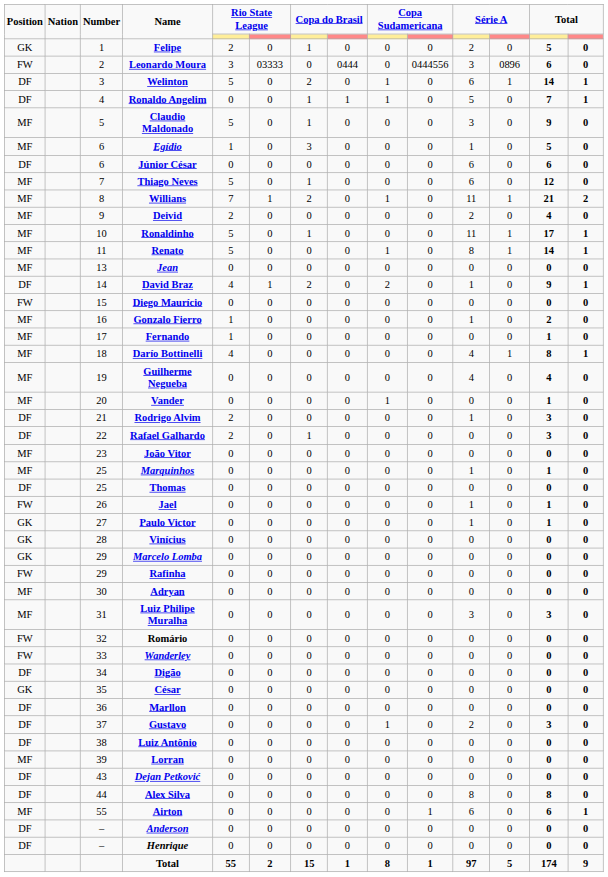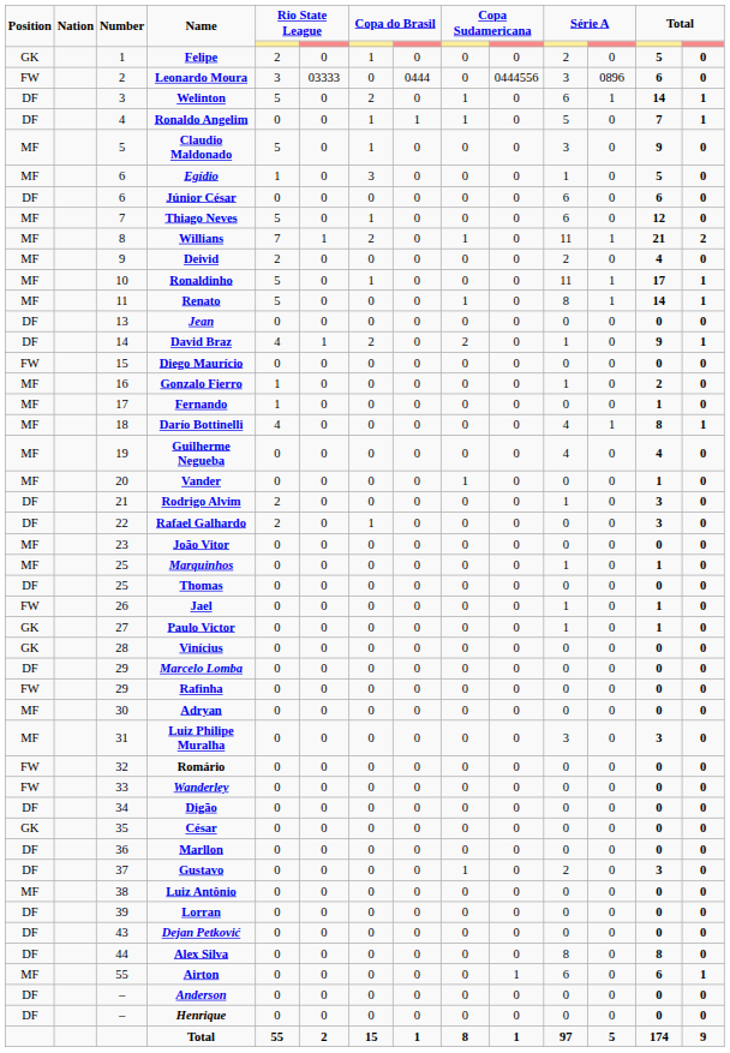 <table class="wikitable" style="font-size: 95%; text-align: center;">
 <tr>
 <td rowspan="2"  style="width:5%; text-align:center;"><strong>Position</strong></td>
 <td rowspan="2"  style="width:5%; text-align:center;"><strong>Nation</strong></td>
 <td rowspan="2"  style="width:5%; text-align:center;"><strong>Number</strong></td>
 <td rowspan="2"  style="width:15%; text-align:center;"><strong>Name</strong></td>
 <td colspan="2" style="text-align:center;"><strong><a href='#'>Rio State League</a></strong></td>
 <td colspan="2" style="text-align:center;"><strong><a href='#'>Copa do Brasil</a></strong></td>
 <td colspan="2" style="text-align:center;"><strong><a href='#'>Copa Sudamericana</a></strong></td>
 <td colspan="2" style="text-align:center;"><strong><a href='#'>Série A</a></strong></td>
 <td colspan="2" style="text-align:center;"><strong>Total</strong></td>
 </tr>
 <tr>
 <th style="width:60px; background:#fe9;"></th>
 <th style="width:60px; background:#ff8888;"></th>
 <th style="width:60px; background:#fe9;"></th>
 <th style="width:60px; background:#ff8888;"></th>
 <th style="width:60px; background:#fe9;"></th>
 <th style="width:60px; background:#ff8888;"></th>
 <th style="width:60px; background:#fe9;"></th>
 <th style="width:60px; background:#ff8888;"></th>
 <th style="width:60px; background:#fe9;"></th>
 <th style="width:60px; background:#ff8888;"></th>
 </tr>
 <tr>
 <td>GK</td>
 <td></td>
 <td>1</td>
 <td><strong><a href='#'>Felipe</a></strong></td>
 <td>2</td>
 <td>0</td>
 <td>1</td>
 <td>0</td>
 <td>0</td>
 <td>0</td>
 <td>2</td>
 <td>0</td>
 <td><strong>5</strong></td>
 <td><strong>0</strong></td>
 </tr>
 <tr>
 <td>FW</td>
 <td></td>
 <td>2</td>
 <td><strong><a href='#'>Leonardo Moura</a></strong></td>
 <td>3</td>
 <td>03333</td>
 <td>0</td>
 <td>0444</td>
 <td>0</td>
 <td>0444556</td>
 <td>3</td>
 <td>0896</td>
 <td><strong>6</strong></td>
 <td><strong>0</strong></td>
 </tr>
 <tr 65665>
 <td>DF</td>
 <td></td>
 <td>3</td>
 <td><strong><a href='#'>Welinton</a></strong></td>
 <td>5</td>
 <td>0</td>
 <td>2</td>
 <td>0</td>
 <td>1</td>
 <td>0</td>
 <td>6</td>
 <td>1</td>
 <td><strong>14</strong></td>
 <td><strong>1</strong></td>
 </tr>
 <tr>
 <td>DF</td>
 <td></td>
 <td>4</td>
 <td><strong><a href='#'>Ronaldo Angelim</a></strong></td>
 <td>0</td>
 <td>0</td>
 <td>1</td>
 <td>1</td>
 <td>1</td>
 <td>0</td>
 <td>5</td>
 <td>0</td>
 <td><strong>7</strong></td>
 <td><strong>1</strong></td>
 </tr>
 <tr>
 <td>MF</td>
 <td></td>
 <td>5</td>
 <td><strong><a href='#'>Claudio Maldonado</a></strong></td>
 <td>5</td>
 <td>0</td>
 <td>1</td>
 <td>0</td>
 <td>0</td>
 <td>0</td>
 <td>3</td>
 <td>0</td>
 <td><strong>9</strong></td>
 <td><strong>0</strong></td>
 </tr>
 <tr>
 <td>MF</td>
 <td></td>
 <td>6</td>
 <td><strong><em><a href='#'>Egídio</a></em></strong></td>
 <td>1</td>
 <td>0</td>
 <td>3</td>
 <td>0</td>
 <td>0</td>
 <td>0</td>
 <td>1</td>
 <td>0</td>
 <td><strong>5</strong></td>
 <td><strong>0</strong></td>
 </tr>
 <tr>
 <td>DF</td>
 <td></td>
 <td>6</td>
 <td><strong><a href='#'>Júnior César</a></strong></td>
 <td>0</td>
 <td>0</td>
 <td>0</td>
 <td>0</td>
 <td>0</td>
 <td>0</td>
 <td>6</td>
 <td>0</td>
 <td><strong>6</strong></td>
 <td><strong>0</strong></td>
 </tr>
 <tr>
 <td>MF</td>
 <td></td>
 <td>7</td>
 <td><strong><a href='#'>Thiago Neves</a></strong></td>
 <td>5</td>
 <td>0</td>
 <td>1</td>
 <td>0</td>
 <td>0</td>
 <td>0</td>
 <td>6</td>
 <td>0</td>
 <td><strong>12</strong></td>
 <td><strong>0</strong></td>
 </tr>
 <tr>
 <td>MF</td>
 <td></td>
 <td>8</td>
 <td><strong><a href='#'>Willians</a></strong></td>
 <td>7</td>
 <td>1</td>
 <td>2</td>
 <td>0</td>
 <td>1</td>
 <td>0</td>
 <td>11</td>
 <td>1</td>
 <td><strong>21</strong></td>
 <td><strong>2</strong></td>
 </tr>
 <tr>
 <td>MF</td>
 <td></td>
 <td>9</td>
 <td><strong><a href='#'>Deivid</a></strong></td>
 <td>2</td>
 <td>0</td>
 <td>0</td>
 <td>0</td>
 <td>0</td>
 <td>0</td>
 <td>2</td>
 <td>0</td>
 <td><strong>4</strong></td>
 <td><strong>0</strong></td>
 </tr>
 <tr>
 <td>MF</td>
 <td></td>
 <td>10</td>
 <td><strong><a href='#'>Ronaldinho</a></strong></td>
 <td>5</td>
 <td>0</td>
 <td>1</td>
 <td>0</td>
 <td>0</td>
 <td>0</td>
 <td>11</td>
 <td>1</td>
 <td><strong>17</strong></td>
 <td><strong>1</strong></td>
 </tr>
 <tr>
 <td>MF</td>
 <td></td>
 <td>11</td>
 <td><strong><a href='#'>Renato</a></strong></td>
 <td>5</td>
 <td>0</td>
 <td>0</td>
 <td>0</td>
 <td>1</td>
 <td>0</td>
 <td>8</td>
 <td>1</td>
 <td><strong>14</strong></td>
 <td><strong>1</strong></td>
 </tr>
 <tr>
-<td>MF</td>
+<td>DF</td>
 <td></td>
 <td>13</td>
 <td><strong><em><a href='#'>Jean</a></em></strong></td>
 <td>0</td>
 <td>0</td>
 <td>0</td>
 <td>0</td>
 <td>0</td>
 <td>0</td>
 <td>0</td>
 <td>0</td>
 <td><strong>0</strong></td>
 <td><strong>0</strong></td>
 </tr>
 <tr>
 <td>DF</td>
 <td></td>
 <td>14</td>
 <td><strong><a href='#'>David Braz</a></strong></td>
 <td>4</td>
 <td>1</td>
 <td>2</td>
 <td>0</td>
 <td>2</td>
 <td>0</td>
 <td>1</td>
 <td>0</td>
 <td><strong>9</strong></td>
 <td><strong>1</strong></td>
 </tr>
 <tr>
 <td>FW</td>
 <td></td>
 <td>15</td>
 <td><strong><a href='#'>Diego Maurício</a></strong></td>
 <td>0</td>
 <td>0</td>
 <td>0</td>
 <td>0</td>
 <td>0</td>
 <td>0</td>
 <td>0</td>
 <td>0</td>
 <td><strong>0</strong></td>
 <td><strong>0</strong></td>
 </tr>
 <tr>
 <td>MF</td>
 <td></td>
 <td>16</td>
 <td><strong><a href='#'>Gonzalo Fierro</a></strong></td>
 <td>1</td>
 <td>0</td>
 <td>0</td>
 <td>0</td>
 <td>0</td>
 <td>0</td>
 <td>1</td>
 <td>0</td>
 <td><strong>2</strong></td>
 <td><strong>0</strong></td>
 </tr>
 <tr>
 <td>MF</td>
 <td></td>
 <td>17</td>
 <td><strong><a href='#'>Fernando</a></strong></td>
 <td>1</td>
 <td>0</td>
 <td>0</td>
 <td>0</td>
 <td>0</td>
 <td>0</td>
 <td>0</td>
 <td>0</td>
 <td><strong>1</strong></td>
 <td><strong>0</strong></td>
 </tr>
 <tr>
 <td>MF</td>
 <td></td>
 <td>18</td>
 <td><strong><a href='#'>Darío Bottinelli</a></strong></td>
 <td>4</td>
 <td>0</td>
 <td>0</td>
 <td>0</td>
 <td>0</td>
 <td>0</td>
 <td>4</td>
 <td>1</td>
 <td><strong>8</strong></td>
 <td><strong>1</strong></td>
 </tr>
 <tr>
 <td>MF</td>
 <td></td>
 <td>19</td>
 <td><strong><a href='#'>Guilherme Negueba</a></strong></td>
 <td>0</td>
 <td>0</td>
 <td>0</td>
 <td>0</td>
 <td>0</td>
 <td>0</td>
 <td>4</td>
 <td>0</td>
 <td><strong>4</strong></td>
 <td><strong>0</strong></td>
 </tr>
 <tr>
 <td>MF</td>
 <td></td>
 <td>20</td>
 <td><strong><a href='#'>Vander</a></strong></td>
 <td>0</td>
 <td>0</td>
 <td>0</td>
 <td>0</td>
 <td>1</td>
 <td>0</td>
 <td>0</td>
 <td>0</td>
 <td><strong>1</strong></td>
 <td><strong>0</strong></td>
 </tr>
 <tr>
 <td>DF</td>
 <td></td>
 <td>21</td>
 <td><strong><a href='#'>Rodrigo Alvim</a></strong></td>
 <td>2</td>
 <td>0</td>
 <td>0</td>
 <td>0</td>
 <td>0</td>
 <td>0</td>
 <td>1</td>
 <td>0</td>
 <td><strong>3</strong></td>
 <td><strong>0</strong></td>
 </tr>
 <tr>
 <td>DF</td>
 <td></td>
 <td>22</td>
 <td><strong><a href='#'>Rafael Galhardo</a></strong></td>
 <td>2</td>
 <td>0</td>
 <td>1</td>
 <td>0</td>
 <td>0</td>
 <td>0</td>
 <td>0</td>
 <td>0</td>
 <td><strong>3</strong></td>
 <td><strong>0</strong></td>
 </tr>
 <tr>
 <td>MF</td>
 <td></td>
 <td>23</td>
 <td><strong><a href='#'>João Vitor</a></strong></td>
 <td>0</td>
 <td>0</td>
 <td>0</td>
 <td>0</td>
 <td>0</td>
 <td>0</td>
 <td>0</td>
 <td>0</td>
 <td><strong>0</strong></td>
 <td><strong>0</strong></td>
 </tr>
 <tr>
 <td>MF</td>
 <td></td>
 <td>25</td>
 <td><strong><em><a href='#'>Marquinhos</a></em></strong></td>
 <td>0</td>
 <td>0</td>
 <td>0</td>
 <td>0</td>
 <td>0</td>
 <td>0</td>
 <td>1</td>
 <td>0</td>
 <td><strong>1</strong></td>
 <td><strong>0</strong></td>
 </tr>
 <tr>
 <td>DF</td>
 <td></td>
 <td>25</td>
 <td><strong><a href='#'>Thomas</a></strong></td>
 <td>0</td>
 <td>0</td>
 <td>0</td>
 <td>0</td>
 <td>0</td>
 <td>0</td>
 <td>0</td>
 <td>0</td>
 <td><strong>0</strong></td>
 <td><strong>0</strong></td>
 </tr>
 <tr>
 <td>FW</td>
 <td></td>
 <td>26</td>
 <td><strong><a href='#'>Jael</a></strong></td>
 <td>0</td>
 <td>0</td>
 <td>0</td>
 <td>0</td>
 <td>0</td>
 <td>0</td>
 <td>1</td>
 <td>0</td>
 <td><strong>1</strong></td>
 <td><strong>0</strong></td>
 </tr>
 <tr>
 <td>GK</td>
 <td></td>
 <td>27</td>
 <td><strong><a href='#'>Paulo Victor</a></strong></td>
 <td>0</td>
 <td>0</td>
 <td>0</td>
 <td>0</td>
 <td>0</td>
 <td>0</td>
 <td>1</td>
 <td>0</td>
 <td><strong>1</strong></td>
 <td><strong>0</strong></td>
 </tr>
 <tr>
 <td>GK</td>
 <td></td>
 <td>28</td>
 <td><strong><a href='#'>Vinícius</a></strong></td>
 <td>0</td>
 <td>0</td>
 <td>0</td>
 <td>0</td>
 <td>0</td>
 <td>0</td>
 <td>0</td>
 <td>0</td>
 <td><strong>0</strong></td>
 <td><strong>0</strong></td>
 </tr>
 <tr>
-<td>GK</td>
+<td>DF</td>
 <td></td>
 <td>29</td>
 <td><strong><em><a href='#'>Marcelo Lomba</a></em></strong></td>
 <td>0</td>
 <td>0</td>
 <td>0</td>
 <td>0</td>
 <td>0</td>
 <td>0</td>
 <td>0</td>
 <td>0</td>
 <td><strong>0</strong></td>
 <td><strong>0</strong></td>
 </tr>
 <tr>
 <td>FW</td>
 <td></td>
 <td>29</td>
 <td><strong><a href='#'>Rafinha</a></strong></td>
 <td>0</td>
 <td>0</td>
 <td>0</td>
 <td>0</td>
 <td>0</td>
 <td>0</td>
 <td>0</td>
 <td>0</td>
 <td><strong>0</strong></td>
 <td><strong>0</strong></td>
 </tr>
 <tr>
 <td>MF</td>
 <td></td>
 <td>30</td>
 <td><strong><a href='#'>Adryan</a></strong></td>
 <td>0</td>
 <td>0</td>
 <td>0</td>
 <td>0</td>
 <td>0</td>
 <td>0</td>
 <td>0</td>
 <td>0</td>
 <td><strong>0</strong></td>
 <td><strong>0</strong></td>
 </tr>
 <tr>
 <td>MF</td>
 <td></td>
 <td>31</td>
 <td><strong><a href='#'>Luiz Philipe Muralha</a></strong></td>
 <td>0</td>
 <td>0</td>
 <td>0</td>
 <td>0</td>
 <td>0</td>
 <td>0</td>
 <td>3</td>
 <td>0</td>
 <td><strong>3</strong></td>
 <td><strong>0</strong></td>
 </tr>
 <tr>
 <td>FW</td>
 <td></td>
 <td>32</td>
 <td><strong>Romário</strong></td>
 <td>0</td>
 <td>0</td>
 <td>0</td>
 <td>0</td>
 <td>0</td>
 <td>0</td>
 <td>0</td>
 <td>0</td>
 <td><strong>0</strong></td>
 <td><strong>0</strong></td>
 </tr>
 <tr>
 <td>FW</td>
 <td></td>
 <td>33</td>
 <td><strong><em><a href='#'>Wanderley</a></em></strong></td>
 <td>0</td>
 <td>0</td>
 <td>0</td>
 <td>0</td>
 <td>0</td>
 <td>0</td>
 <td>0</td>
 <td>0</td>
 <td><strong>0</strong></td>
 <td><strong>0</strong></td>
 </tr>
 <tr>
 <td>DF</td>
 <td></td>
 <td>34</td>
 <td><strong><a href='#'>Digão</a></strong></td>
 <td>0</td>
 <td>0</td>
 <td>0</td>
 <td>0</td>
 <td>0</td>
 <td>0</td>
 <td>0</td>
 <td>0</td>
 <td><strong>0</strong></td>
 <td><strong>0</strong></td>
 </tr>
 <tr>
 <td>GK</td>
 <td></td>
 <td>35</td>
 <td><strong><a href='#'>César</a></strong></td>
 <td>0</td>
 <td>0</td>
 <td>0</td>
 <td>0</td>
 <td>0</td>
 <td>0</td>
 <td>0</td>
 <td>0</td>
 <td><strong>0</strong></td>
 <td><strong>0</strong></td>
 </tr>
 <tr>
 <td>DF</td>
 <td></td>
 <td>36</td>
 <td><strong><a href='#'>Marllon</a></strong></td>
 <td>0</td>
 <td>0</td>
 <td>0</td>
 <td>0</td>
 <td>0</td>
 <td>0</td>
 <td>0</td>
 <td>0</td>
 <td><strong>0</strong></td>
 <td><strong>0</strong></td>
 </tr>
 <tr>
 <td>DF</td>
 <td></td>
 <td>37</td>
 <td><strong><a href='#'>Gustavo</a></strong></td>
 <td>0</td>
 <td>0</td>
 <td>0</td>
 <td>0</td>
 <td>1</td>
 <td>0</td>
 <td>2</td>
 <td>0</td>
 <td><strong>3</strong></td>
 <td><strong>0</strong></td>
 </tr>
 <tr>
-<td>DF</td>
+<td>MF</td>
 <td></td>
 <td>38</td>
 <td><strong><a href='#'>Luiz Antônio</a></strong></td>
 <td>0</td>
 <td>0</td>
 <td>0</td>
 <td>0</td>
 <td>0</td>
 <td>0</td>
 <td>0</td>
 <td>0</td>
 <td><strong>0</strong></td>
 <td><strong>0</strong></td>
 </tr>
 <tr>
-<td>MF</td>
+<td>DF</td>
 <td></td>
 <td>39</td>
 <td><strong><a href='#'>Lorran</a></strong></td>
 <td>0</td>
 <td>0</td>
 <td>0</td>
 <td>0</td>
 <td>0</td>
 <td>0</td>
 <td>0</td>
 <td>0</td>
 <td><strong>0</strong></td>
 <td><strong>0</strong></td>
 </tr>
 <tr>
 <td>DF</td>
 <td></td>
 <td>43</td>
 <td><strong><em><a href='#'>Dejan Petković</a></em></strong></td>
 <td>0</td>
 <td>0</td>
 <td>0</td>
 <td>0</td>
 <td>0</td>
 <td>0</td>
 <td>0</td>
 <td>0</td>
 <td><strong>0</strong></td>
 <td><strong>0</strong></td>
 </tr>
 <tr>
 <td>DF</td>
 <td></td>
 <td>44</td>
 <td><strong><a href='#'>Alex Silva</a></strong></td>
 <td>0</td>
 <td>0</td>
 <td>0</td>
 <td>0</td>
 <td>0</td>
 <td>0</td>
 <td>8</td>
 <td>0</td>
 <td><strong>8</strong></td>
 <td><strong>0</strong></td>
 </tr>
 <tr>
 <td>MF</td>
 <td></td>
 <td>55</td>
 <td><strong><a href='#'>Airton</a></strong></td>
 <td>0</td>
 <td>0</td>
 <td>0</td>
 <td>0</td>
 <td>0</td>
 <td>1</td>
 <td>6</td>
 <td>0</td>
 <td><strong>6</strong></td>
 <td><strong>1</strong></td>
 </tr>
 <tr>
 <td>DF</td>
 <td></td>
 <td>–</td>
 <td><strong><em><a href='#'>Anderson</a></em></strong></td>
 <td>0</td>
 <td>0</td>
 <td>0</td>
 <td>0</td>
 <td>0</td>
 <td>0</td>
 <td>0</td>
 <td>0</td>
 <td><strong>0</strong></td>
 <td><strong>0</strong></td>
 </tr>
 <tr>
 <td>DF</td>
 <td></td>
 <td>–</td>
 <td><strong><em>Henrique</em></strong></td>
 <td>0</td>
 <td>0</td>
 <td>0</td>
 <td>0</td>
 <td>0</td>
 <td>0</td>
 <td>0</td>
 <td>0</td>
 <td><strong>0</strong></td>
 <td><strong>0</strong></td>
 </tr>
 <tr>
 <td></td>
 <td></td>
 <td></td>
 <td><strong>Total</strong></td>
 <td><strong>55</strong></td>
 <td><strong>2</strong></td>
 <td><strong>15</strong></td>
 <td><strong>1</strong></td>
 <td><strong>8</strong></td>
 <td><strong>1</strong></td>
 <td><strong>97</strong></td>
 <td><strong>5</strong></td>
 <td><strong>174</strong></td>
 <td><strong>9</strong></td>
 </tr>
 </table>
